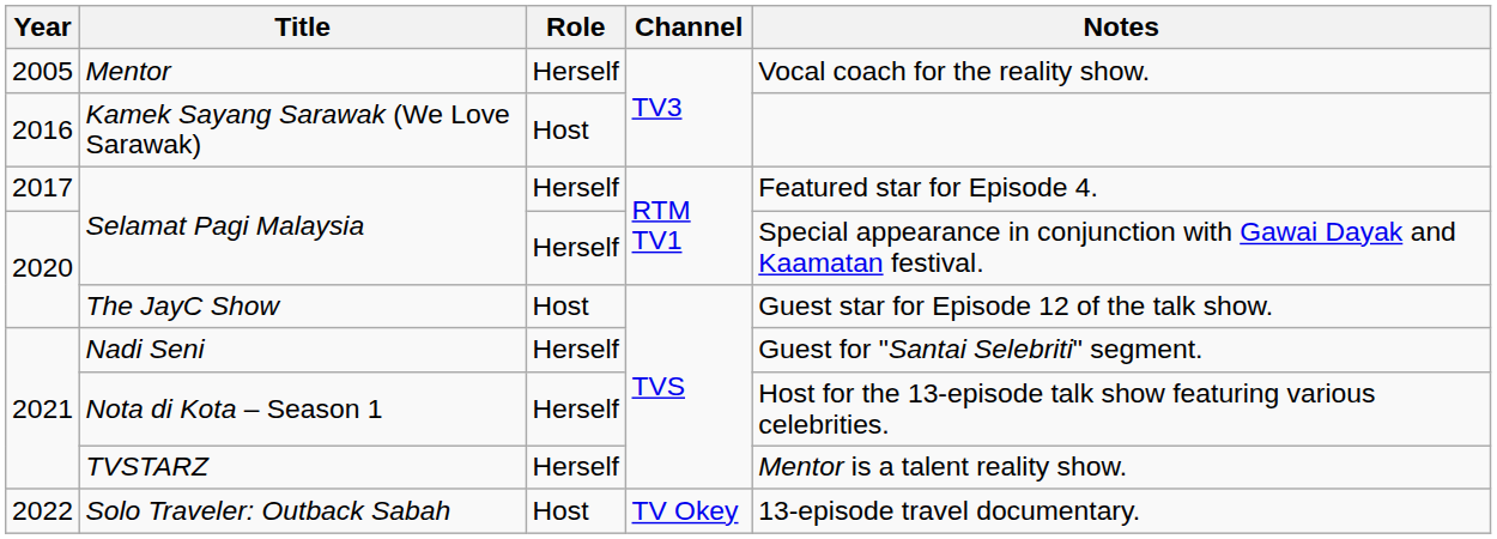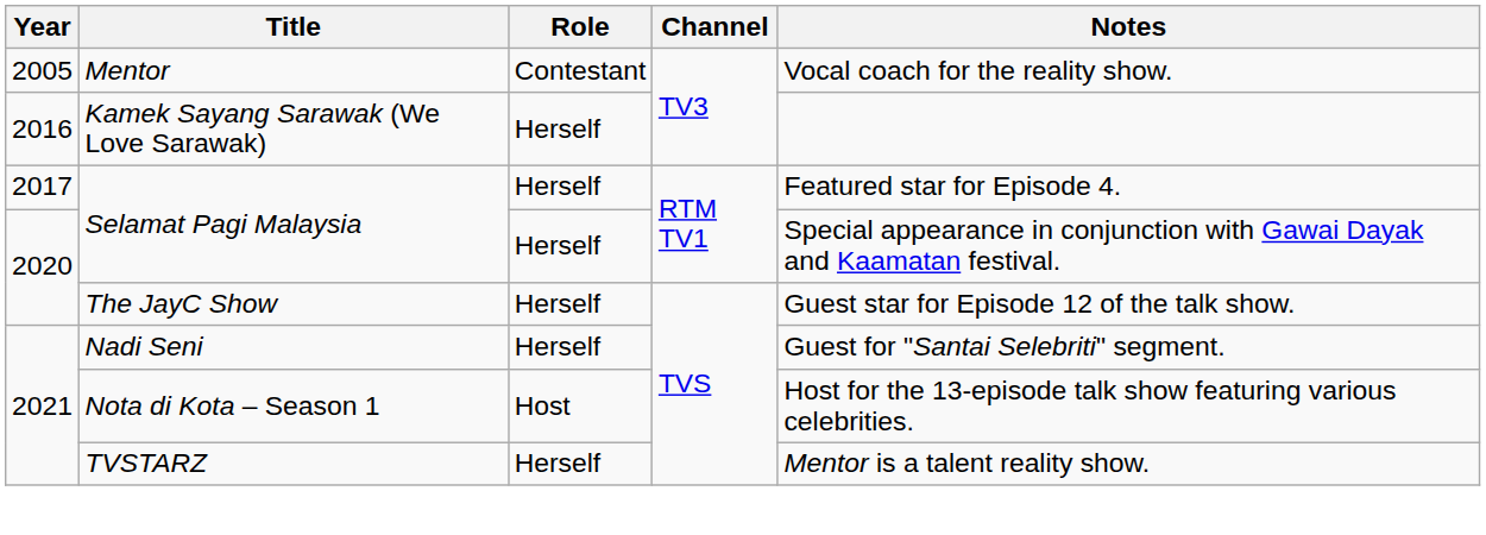 <table class="wikitable sortable">
 <tr>
 <th>Year</th>
 <th>Title</th>
 <th>Role</th>
 <th>Channel</th>
 <th class = "unsortable">Notes</th>
 </tr>
 <tr>
 <td>2005</td>
 <td><em>Mentor</em></td>
-<td>Herself</td>
+<td>Contestant</td>
 <td rowspan=2><a href='#'>TV3</a></td>
 <td>Vocal coach for the reality show.</td>
 </tr>
 <tr>
 <td>2016</td>
 <td><em>Kamek Sayang Sarawak</em> (We Love Sarawak)</td>
-<td>Host</td>
+<td>Herself</td>
 <td></td>
 </tr>
 <tr>
 <td>2017</td>
 <td rowspan=2><em>Selamat Pagi Malaysia</em></td>
 <td>Herself</td>
 <td rowspan=2><a href='#'>RTM TV1</a></td>
 <td>Featured star for Episode 4.</td>
 </tr>
 <tr>
 <td rowspan=2>2020</td>
 <td>Herself</td>
 <td>Special appearance in conjunction with <a href='#'>Gawai Dayak</a> and <a href='#'>Kaamatan</a> festival.</td>
 </tr>
 <tr>
 <td rowspan=1><em>The JayC Show</em></td>
-<td>Host</td>
+<td>Herself</td>
 <td rowspan=4><a href='#'>TVS</a></td>
 <td>Guest star for Episode 12 of the talk show.</td>
 </tr>
 <tr>
 <td rowspan=3>2021</td>
 <td rowspan=1><em>Nadi Seni</em></td>
 <td>Herself</td>
 <td>Guest for "<em>Santai Selebriti</em>" segment.</td>
 </tr>
 <tr>
 <td rowspan=1><em>Nota di Kota</em> – Season 1</td>
-<td>Herself</td>
+<td>Host</td>
 <td>Host for the 13-episode talk show featuring various celebrities.</td>
 </tr>
 <tr>
 <td><em>TVSTARZ</em></td>
 <td>Herself</td>
 <td><em>Mentor</em> is a talent reality show.</td>
 </tr>
-<tr>
-<td>2022</td>
-<td><em>Solo Traveler: Outback Sabah</em></td>
-<td>Host</td>
-<td rowspan=1><a href='#'>TV Okey</a></td>
-<td>13-episode travel documentary.</td>
-</tr>
 </table>
